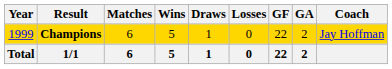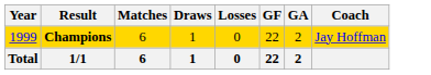 <table class="wikitable" style="text-align: center;">
 <tr>
 <th>Year</th>
 <th>Result</th>
 <th>Matches</th>
-<th>Wins</th>
 <th>Draws</th>
 <th>Losses</th>
 <th>GF</th>
 <th>GA</th>
 <th>Coach</th>
 </tr>
 <tr style="background:gold;">
 <td> <a href='#'>1999</a></td>
 <td><strong>Champions</strong></td>
 <td>6</td>
-<td>5</td>
 <td>1</td>
 <td>0</td>
 <td>22</td>
 <td>2</td>
 <td align=left><a href='#'>Jay Hoffman</a></td>
 </tr>
 <tr>
 <th>Total</th>
 <th>1/1</th>
 <th>6</th>
-<th>5</th>
 <th>1</th>
 <th>0</th>
 <th>22</th>
 <th>2</th>
 <th></th>
 </tr>
 </table>
